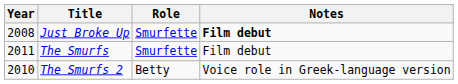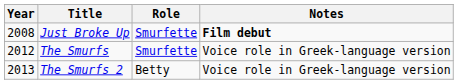 <table class="wikitable sortable">
 <tr>
 <th>Year</th>
 <th>Title</th>
 <th>Role</th>
 <th>Notes</th>
 </tr>
 <tr>
 <td>2008</td>
 <td><em><a href='#'>Just Broke Up</a></em></td>
 <td><a href='#'>Smurfette</a></td>
 <td><strong>Film debut</strong></td>
 </tr>
 <tr>
-<td>2011</td>
+<td>2012</td>
 <td><a href='#'><em>The Smurfs</em></a></td>
 <td><a href='#'>Smurfette</a></td>
-<td>Film debut</td>
+<td>Voice role in Greek-language version</td>
 </tr>
 <tr>
-<td>2010</td>
+<td>2013</td>
 <td><em><a href='#'>The Smurfs 2</a></em></td>
 <td>Betty</td>
 <td>Voice role in Greek-language version</td>
 </tr>
 </table>
